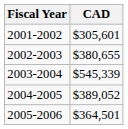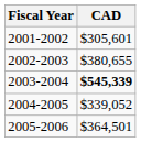 <table class="wikitable">
 <tr>
 <th>Fiscal Year</th>
 <th>CAD</th>
 </tr>
 <tr>
 <td>2001-2002</td>
 <td>$305,601</td>
 </tr>
 <tr>
 <td>2002-2003</td>
 <td>$380,655</td>
 </tr>
 <tr>
 <td>2003-2004</td>
-<td>$545,339</td>
+<td><strong>$545,339</strong></td>
 </tr>
 <tr>
 <td>2004-2005</td>
-<td>$389,052</td>
+<td>$339,052</td>
 </tr>
 <tr>
 <td>2005-2006</td>
 <td>$364,501</td>
 </tr>
 </table>
